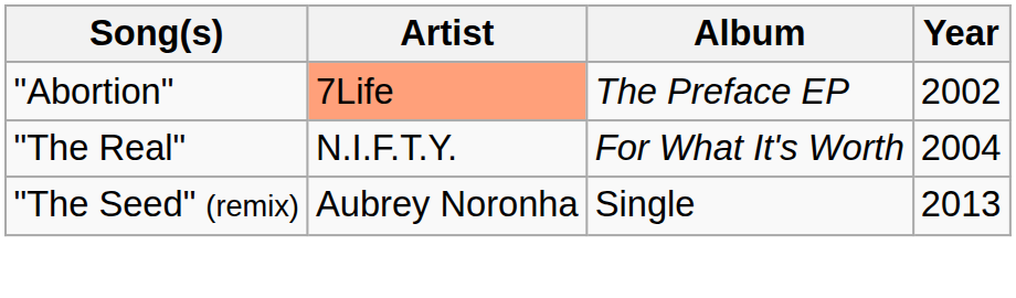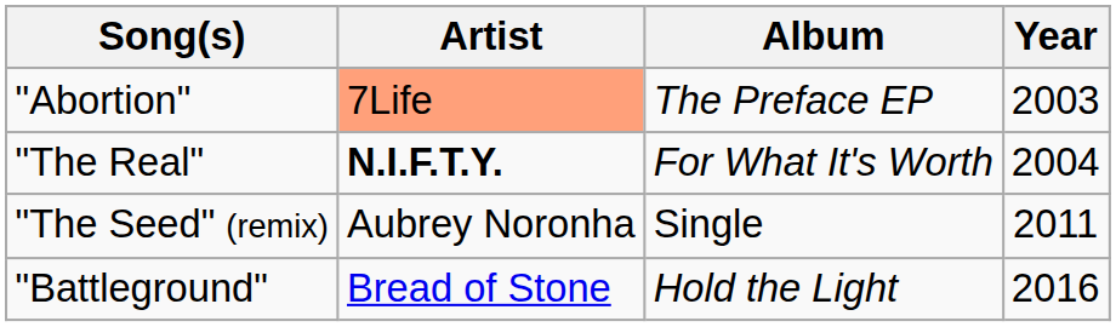 <table class="wikitable">
 <tr>
 <th align="left">Song(s)</th>
 <th align="left">Artist</th>
 <th align="left">Album</th>
 <th align="left">Year</th>
 </tr>
 <tr>
 <td>"Abortion"</td>
 <td style="background: lightsalmon;">7Life</td>
 <td><em>The Preface EP</em></td>
-<td style="text-align:center;">2002</td>
+<td style="text-align:center;">2003</td>
 </tr>
 <tr>
 <td>"The Real"</td>
-<td>N.I.F.T.Y.</td>
+<td><strong>N.I.F.T.Y.</strong></td>
 <td><em>For What It's Worth</em></td>
 <td style="text-align:center;">2004</td>
 </tr>
 <tr>
 <td>"The Seed" <small>(remix)</small></td>
 <td>Aubrey Noronha</td>
 <td>Single</td>
-<td style="text-align:center;">2013</td>
+<td style="text-align:center;">2011</td>
+</tr>
+<tr>
+<td>"Battleground"</td>
+<td><a href='#'>Bread of Stone</a></td>
+<td><em>Hold the Light</em></td>
+<td style="text-align:center;">2016</td>
 </tr>
 </table>
